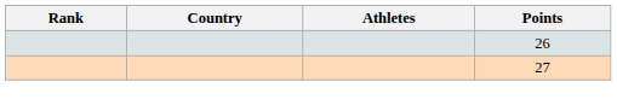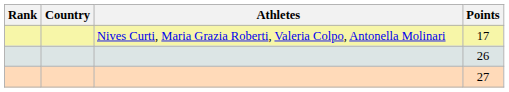 <table class="wikitable" width=65% style="font-size:90%; text-align:center;">
 <tr>
 <th>Rank</th>
 <th>Country</th>
 <th>Athletes</th>
 <th>Points</th>
+</tr>
+<tr bgcolor="#F7F6A8">
+<td></td>
+<td align=left></td>
+<td align=left><a href='#'>Nives Curti</a>, <a href='#'>Maria Grazia Roberti</a>, <a href='#'>Valeria Colpo</a>, <a href='#'>Antonella Molinari</a></td>
+<td>17</td>
 </tr>
 <tr bgcolor="#DCE5E5">
 <td></td>
 <td align=left></td>
 <td></td>
 <td>26</td>
 </tr>
 <tr bgcolor="#FFDAB9">
 <td></td>
 <td align=left></td>
 <td></td>
 <td>27</td>
 </tr>
 </table>
